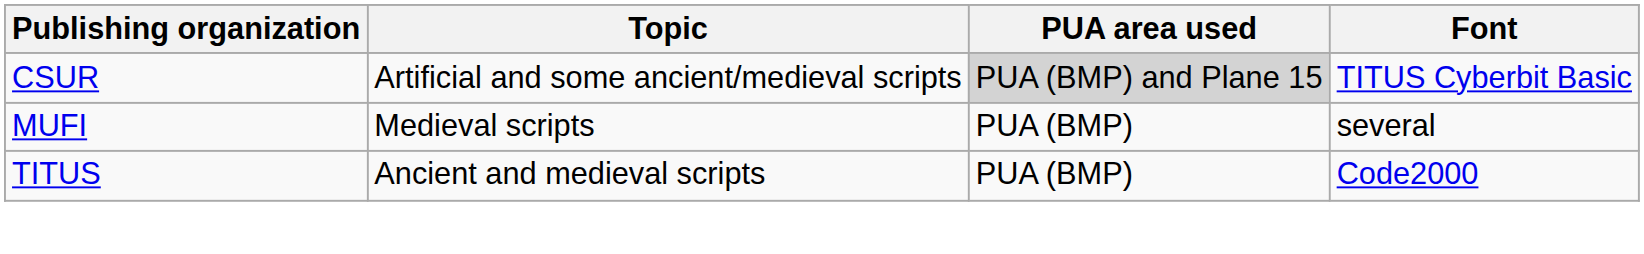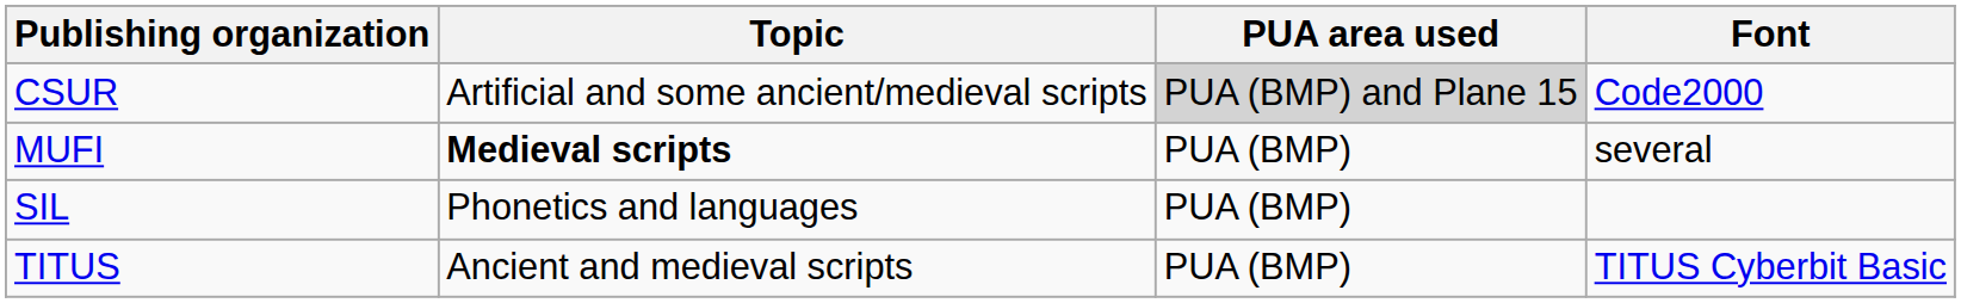 <table class=wikitable>
 <tr>
 <th>Publishing organization</th>
 <th>Topic</th>
 <th>PUA area used</th>
 <th>Font</th>
 </tr>
 <tr>
 <td><a href='#'>CSUR</a></td>
 <td>Artificial and some ancient/medieval scripts</td>
 <td style="background: lightgrey;">PUA (BMP) and Plane 15</td>
-<td><a href='#'>TITUS Cyberbit Basic</a></td>
+<td><a href='#'>Code2000</a></td>
 </tr>
 <tr>
 <td><a href='#'>MUFI</a></td>
-<td>Medieval scripts</td>
+<td><strong>Medieval scripts</strong></td>
 <td>PUA (BMP)</td>
 <td>several</td>
+</tr>
+<tr>
+<td><a href='#'>SIL</a></td>
+<td>Phonetics and languages</td>
+<td>PUA (BMP)</td>
+<td></td>
 </tr>
 <tr>
 <td><a href='#'>TITUS</a></td>
 <td>Ancient and medieval scripts</td>
 <td>PUA (BMP)</td>
-<td><a href='#'>Code2000</a></td>
+<td><a href='#'>TITUS Cyberbit Basic</a></td>
 </tr>
 </table>
